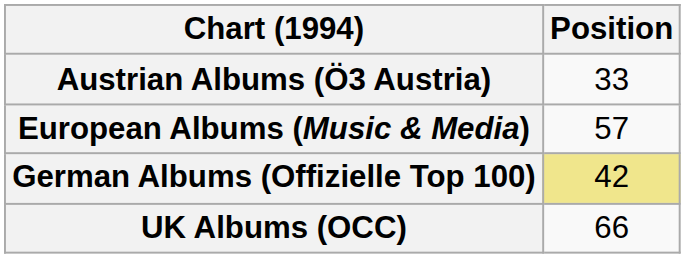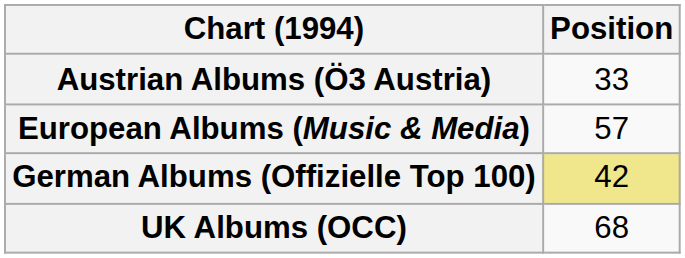 <table class="wikitable sortable plainrowheaders" style="text-align:center">
 <tr>
 <th scope="col">Chart (1994)</th>
 <th scope="col">Position</th>
 </tr>
 <tr>
 <th scope="row">Austrian Albums (Ö3 Austria)</th>
 <td>33</td>
 </tr>
 <tr>
 <th scope="row">European Albums (<em>Music & Media</em>)</th>
 <td>57</td>
 </tr>
 <tr>
 <th scope="row">German Albums (Offizielle Top 100)</th>
 <td style="background: khaki;">42</td>
 </tr>
 <tr>
 <th scope="row">UK Albums (OCC)</th>
-<td>66</td>
+<td>68</td>
 </tr>
 </table>
